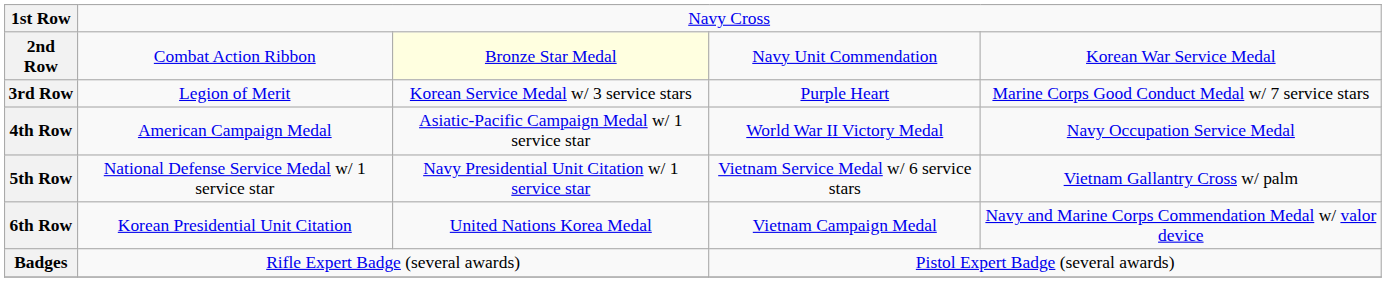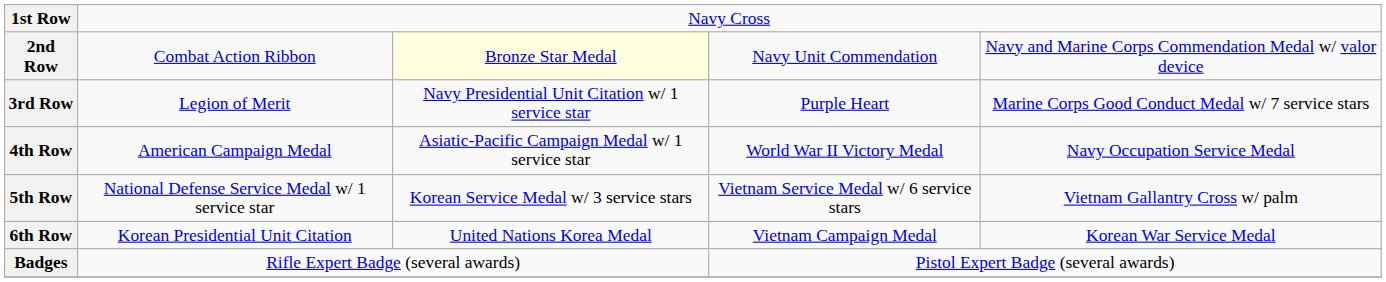 <table class="wikitable" style="margin:1em auto; text-align:center;">
 <tr>
 <th>1st Row</th>
 <td colspan="16"><a href='#'>Navy Cross</a></td>
 </tr>
 <tr>
 <th>2nd Row</th>
 <td><a href='#'>Combat Action Ribbon</a></td>
 <td style="background: lightyellow;"><a href='#'>Bronze Star Medal</a></td>
 <td><a href='#'>Navy Unit Commendation</a></td>
-<td><a href='#'>Korean War Service Medal</a></td>
+<td><a href='#'>Navy and Marine Corps Commendation Medal</a> w/ <a href='#'>valor device</a></td>
 </tr>
 <tr>
 <th>3rd Row</th>
 <td><a href='#'>Legion of Merit</a></td>
-<td><a href='#'>Korean Service Medal</a> w/ 3 service stars</td>
+<td><a href='#'>Navy Presidential Unit Citation</a> w/ 1 <a href='#'>service star</a></td>
 <td><a href='#'>Purple Heart</a></td>
 <td><a href='#'>Marine Corps Good Conduct Medal</a> w/ 7 service stars</td>
 </tr>
 <tr>
 <th>4th Row</th>
 <td><a href='#'>American Campaign Medal</a></td>
 <td><a href='#'>Asiatic-Pacific Campaign Medal</a> w/ 1 service star</td>
 <td><a href='#'>World War II Victory Medal</a></td>
 <td><a href='#'>Navy Occupation Service Medal</a></td>
 </tr>
 <tr>
 <th>5th Row</th>
 <td><a href='#'>National Defense Service Medal</a> w/ 1 service star</td>
-<td><a href='#'>Navy Presidential Unit Citation</a> w/ 1 <a href='#'>service star</a></td>
+<td><a href='#'>Korean Service Medal</a> w/ 3 service stars</td>
 <td><a href='#'>Vietnam Service Medal</a> w/ 6 service stars</td>
 <td><a href='#'>Vietnam Gallantry Cross</a> w/ palm</td>
 </tr>
 <tr>
 <th>6th Row</th>
 <td><a href='#'>Korean Presidential Unit Citation</a></td>
 <td><a href='#'>United Nations Korea Medal</a></td>
 <td><a href='#'>Vietnam Campaign Medal</a></td>
-<td><a href='#'>Navy and Marine Corps Commendation Medal</a> w/ <a href='#'>valor device</a></td>
+<td><a href='#'>Korean War Service Medal</a></td>
 </tr>
 <tr>
 <th>Badges</th>
 <td colspan="2"><a href='#'>Rifle Expert Badge</a> (several awards)</td>
 <td colspan="2"><a href='#'>Pistol Expert Badge</a> (several awards)</td>
 </tr>
 <tr>
 </tr>
 </table>
